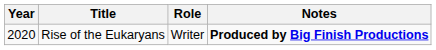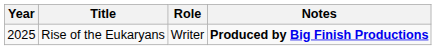 <table class="wikitable">
 <tr>
 <th>Year</th>
 <th>Title</th>
 <th>Role</th>
 <th>Notes</th>
 </tr>
 <tr>
-<td>2020</td>
+<td>2025</td>
 <td>Rise of the Eukaryans</td>
 <td>Writer</td>
 <td><strong>Produced by <a href='#'>Big Finish Productions</a></strong></td>
 </tr>
 </table>
